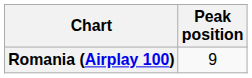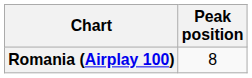 <table class="wikitable plainrowheaders unsortable">
 <tr>
 <th align="left">Chart</th>
 <th align="center">Peak<br>position</th>
 </tr>
 <tr>
 <th scope="row">Romania (<a href='#'>Airplay 100</a>)</th>
-<td style="text-align:center;">9</td>
+<td style="text-align:center;">8</td>
 </tr>
 </table>
